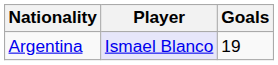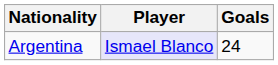 <table class="wikitable">
 <tr>
 <th>Nationality</th>
 <th>Player</th>
 <th>Goals</th>
 </tr>
 <tr>
 <td> <a href='#'>Argentina</a></td>
 <td style="background: lavender;"><a href='#'>Ismael Blanco</a></td>
-<td>19</td>
+<td>24</td>
 </tr>
 </table>
